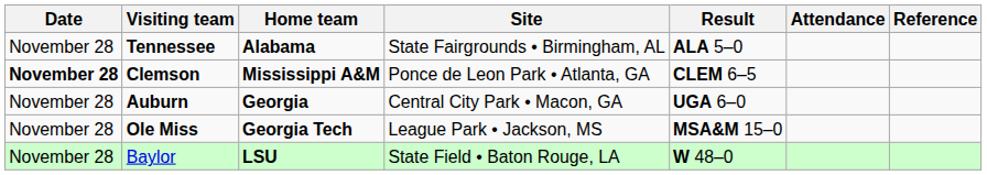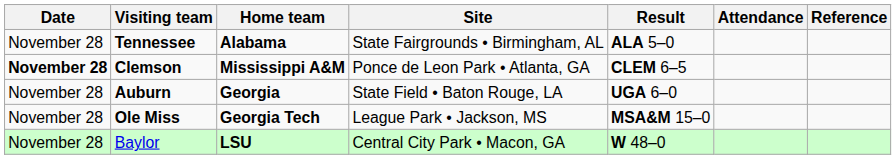 <table class="wikitable" style="font-size:95%;">
 <tr>
 <th>Date</th>
 <th>Visiting team</th>
 <th>Home team</th>
 <th>Site</th>
 <th>Result</th>
 <th>Attendance</th>
 <th class="unsortable">Reference</th>
 </tr>
 <tr bgcolor=>
 <td>November 28</td>
 <td><strong>Tennessee</strong></td>
 <td><strong>Alabama</strong></td>
 <td>State Fairgrounds • Birmingham, AL</td>
 <td><strong>ALA</strong> 5–0</td>
 <td></td>
 <td></td>
 </tr>
 <tr bgcolor=>
 <td><strong>November 28</strong></td>
 <td><strong>Clemson</strong></td>
 <td><strong>Mississippi A&M</strong></td>
 <td>Ponce de Leon Park • Atlanta, GA</td>
 <td><strong>CLEM</strong> 6–5</td>
 <td></td>
 <td></td>
 </tr>
 <tr bgcolor=>
 <td>November 28</td>
 <td><strong>Auburn</strong></td>
 <td><strong>Georgia</strong></td>
-<td>Central City Park • Macon, GA</td>
+<td>State Field • Baton Rouge, LA</td>
 <td><strong>UGA</strong> 6–0</td>
 <td></td>
 <td></td>
 </tr>
 <tr bgcolor=>
 <td>November 28</td>
 <td><strong>Ole Miss</strong></td>
 <td><strong>Georgia Tech</strong></td>
 <td>League Park • Jackson, MS</td>
 <td><strong>MSA&M</strong> 15–0</td>
 <td></td>
 <td></td>
 </tr>
 <tr bgcolor=ccffcc>
 <td>November 28</td>
 <td><a href='#'>Baylor</a></td>
 <td><strong>LSU</strong></td>
-<td>State Field • Baton Rouge, LA</td>
+<td>Central City Park • Macon, GA</td>
 <td><strong>W</strong> 48–0</td>
 <td></td>
 <td></td>
 </tr>
 </table>
